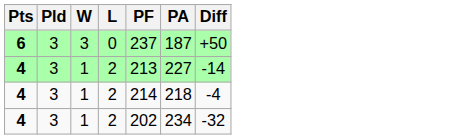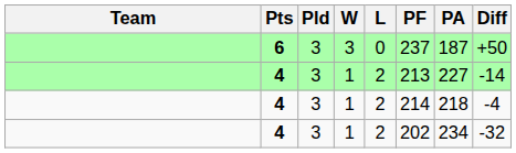 <table class=wikitable style="text-align:center">
 <tr>
+<th width=220>Team</th>
 <th width=20>Pts</th>
 <th width=20>Pld</th>
 <th width=20>W</th>
 <th width=20>L</th>
 <th width=20>PF</th>
 <th width=20>PA</th>
 <th width=25>Diff</th>
 </tr>
 <tr bgcolor=#aaffaa>
+<td align=left></td>
 <td><strong>6</strong></td>
 <td>3</td>
 <td>3</td>
 <td>0</td>
 <td>237</td>
 <td>187</td>
 <td>+50</td>
 </tr>
 <tr bgcolor=#aaffaa>
+<td align=left></td>
 <td><strong>4</strong></td>
 <td>3</td>
 <td>1</td>
 <td>2</td>
 <td>213</td>
 <td>227</td>
 <td>-14</td>
 </tr>
 <tr bgcolor=>
+<td align=left></td>
 <td><strong>4</strong></td>
 <td>3</td>
 <td>1</td>
 <td>2</td>
 <td>214</td>
 <td>218</td>
 <td>-4</td>
 </tr>
 <tr bgcolor=>
+<td align=left></td>
 <td><strong>4</strong></td>
 <td>3</td>
 <td>1</td>
 <td>2</td>
 <td>202</td>
 <td>234</td>
 <td>-32</td>
 </tr>
 </table>
